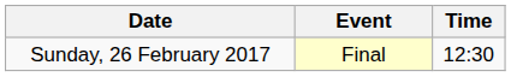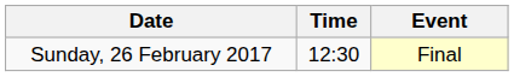 <table class = "wikitable" style="text-align:center;">
 <tr>
 <th width=220>Date</th>
+<th width=50>Time</th>
 <th width=100>Event</th>
-<th width=50>Time</th>
 </tr>
 <tr>
 <td>Sunday, 26 February 2017</td>
+<td>12:30</td>
 <td bgcolor=ffffcc>Final</td>
-<td>12:30</td>
 </tr>
 </table>
